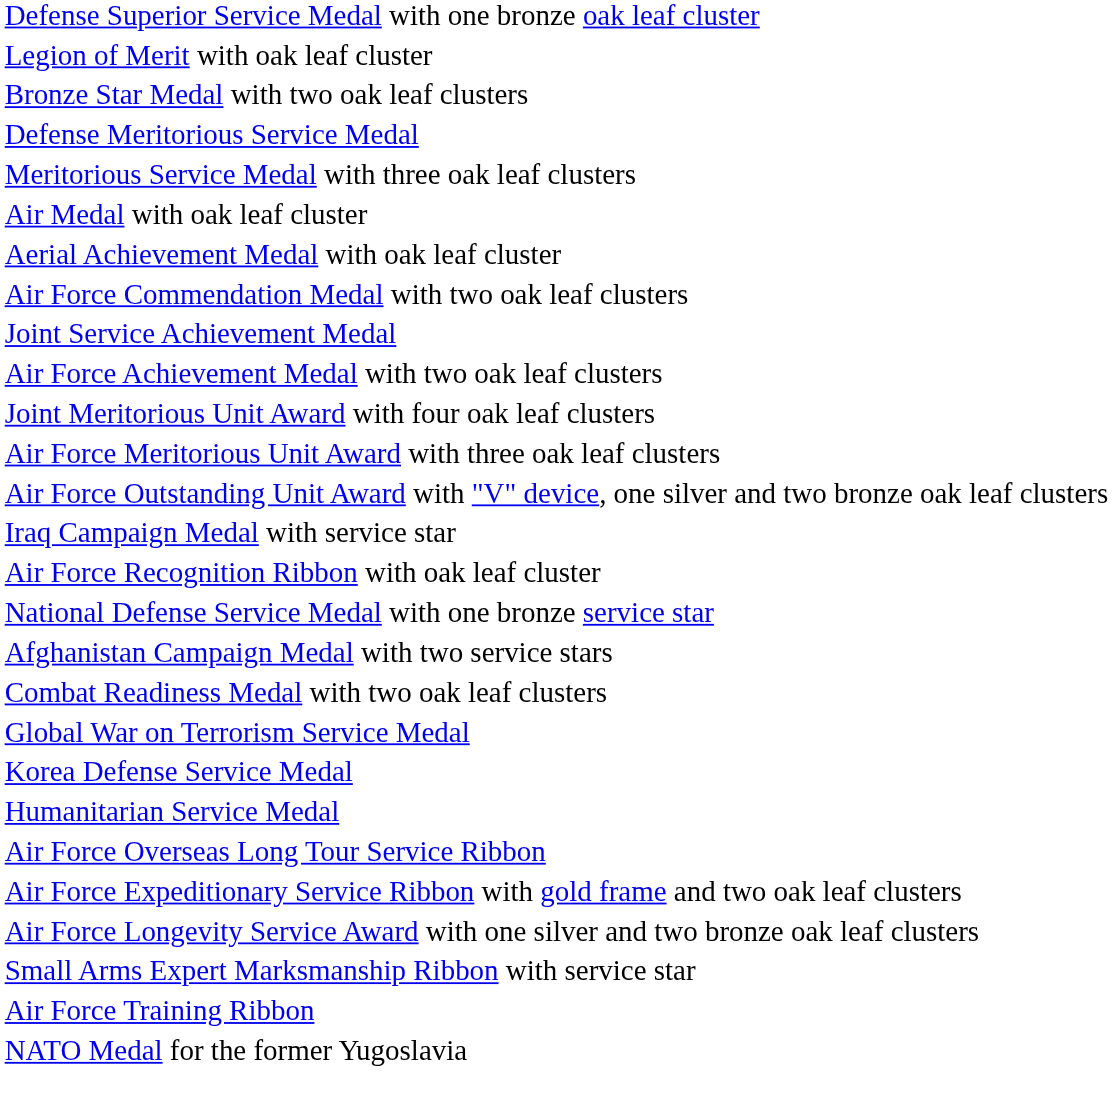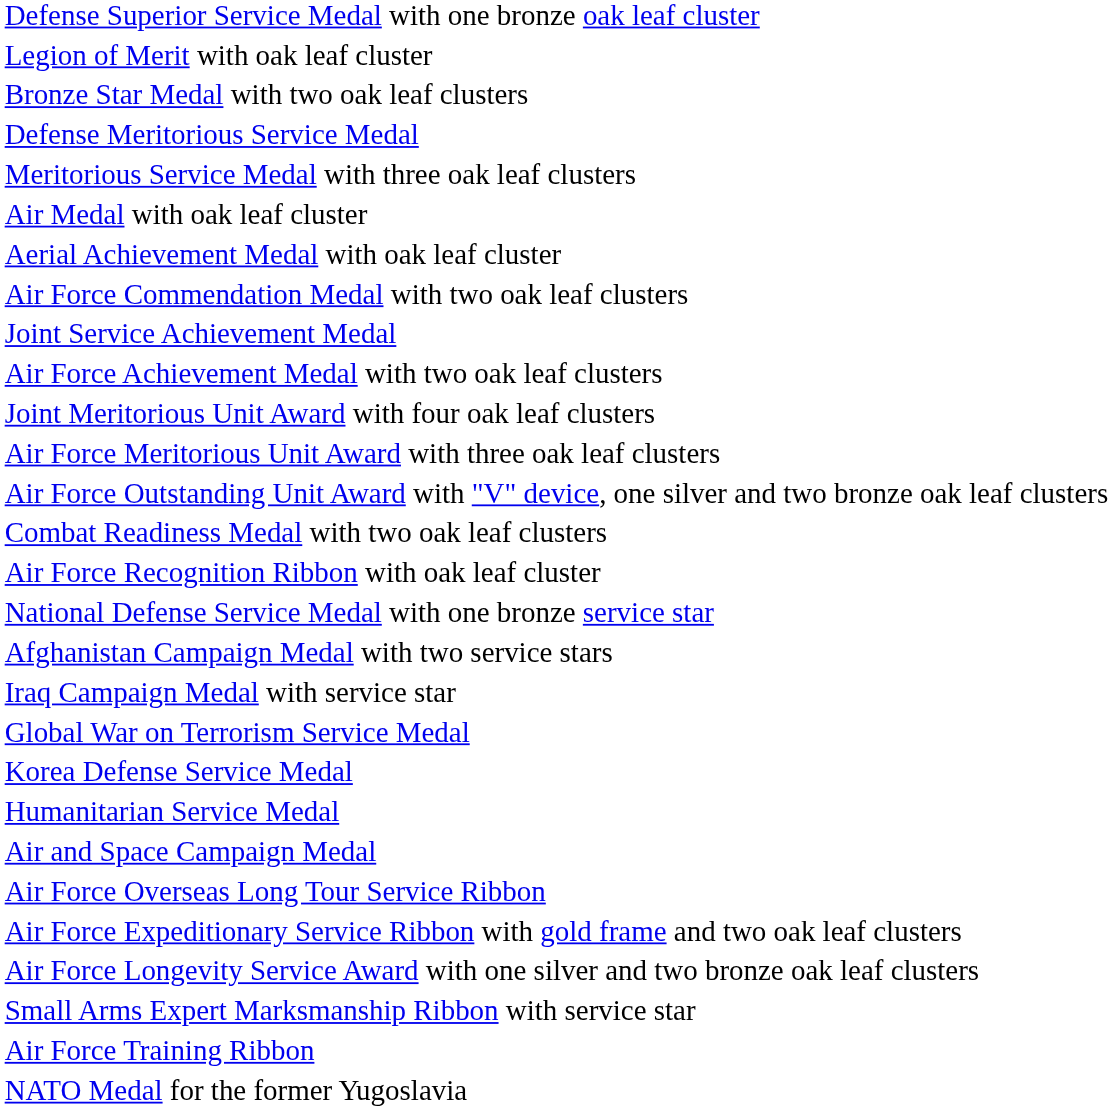 <table>
 <tr>
 <td><span></span><span></span></td>
 <td><a href='#'>Defense Superior Service Medal</a> with one bronze <a href='#'>oak leaf cluster</a></td>
 </tr>
 <tr>
 <td></td>
 <td><a href='#'>Legion of Merit</a> with oak leaf cluster</td>
 </tr>
 <tr>
 <td><span></span><span></span></td>
 <td><a href='#'>Bronze Star Medal</a> with two oak leaf clusters</td>
 </tr>
 <tr>
 <td></td>
 <td><a href='#'>Defense Meritorious Service Medal</a></td>
 </tr>
 <tr>
 <td><span></span><span></span><span></span></td>
 <td><a href='#'>Meritorious Service Medal</a> with three oak leaf clusters</td>
 </tr>
 <tr>
 <td></td>
 <td><a href='#'>Air Medal</a> with oak leaf cluster</td>
 </tr>
 <tr>
 <td></td>
 <td><a href='#'>Aerial Achievement Medal</a> with oak leaf cluster</td>
 </tr>
 <tr>
 <td><span></span><span></span></td>
 <td><a href='#'>Air Force Commendation Medal</a> with two oak leaf clusters</td>
 </tr>
 <tr>
 <td></td>
 <td><a href='#'>Joint Service Achievement Medal</a></td>
 </tr>
 <tr>
 <td><span></span><span></span></td>
 <td><a href='#'>Air Force Achievement Medal</a> with two oak leaf clusters</td>
 </tr>
 <tr>
 <td><span></span><span></span><span></span><span></span></td>
 <td><a href='#'>Joint Meritorious Unit Award</a> with four oak leaf clusters</td>
 </tr>
 <tr>
 <td><span></span><span></span><span></span></td>
 <td><a href='#'>Air Force Meritorious Unit Award</a> with three oak leaf clusters</td>
 </tr>
 <tr>
 <td><span></span><span></span><span></span><span></span></td>
 <td><a href='#'>Air Force Outstanding Unit Award</a> with <a href='#'>"V" device</a>, one silver and two bronze oak leaf clusters</td>
 </tr>
 <tr>
-<td></td>
-<td><a href='#'>Iraq Campaign Medal</a> with service star</td>
+<td><span></span><span></span></td>
+<td><a href='#'>Combat Readiness Medal</a> with two oak leaf clusters</td>
 </tr>
 <tr>
 <td></td>
 <td><a href='#'>Air Force Recognition Ribbon</a> with oak leaf cluster</td>
 </tr>
 <tr>
 <td></td>
 <td><a href='#'>National Defense Service Medal</a> with one bronze <a href='#'>service star</a></td>
 </tr>
 <tr>
 <td><span></span><span></span></td>
 <td><a href='#'>Afghanistan Campaign Medal</a> with two service stars</td>
 </tr>
 <tr>
-<td><span></span><span></span></td>
-<td><a href='#'>Combat Readiness Medal</a> with two oak leaf clusters</td>
+<td></td>
+<td><a href='#'>Iraq Campaign Medal</a> with service star</td>
 </tr>
 <tr>
 <td></td>
 <td><a href='#'>Global War on Terrorism Service Medal</a></td>
 </tr>
 <tr>
 <td></td>
 <td><a href='#'>Korea Defense Service Medal</a></td>
 </tr>
 <tr>
 <td></td>
 <td><a href='#'>Humanitarian Service Medal</a></td>
+</tr>
+<tr>
+<td></td>
+<td><a href='#'>Air and Space Campaign Medal</a></td>
 </tr>
 <tr>
 <td></td>
 <td><a href='#'>Air Force Overseas Long Tour Service Ribbon</a></td>
 </tr>
 <tr>
 <td><span></span><span></span></td>
 <td><a href='#'>Air Force Expeditionary Service Ribbon</a> with <a href='#'>gold frame</a> and two oak leaf clusters</td>
 </tr>
 <tr>
 <td><span></span><span></span><span></span></td>
 <td><a href='#'>Air Force Longevity Service Award</a> with one silver and two bronze oak leaf clusters</td>
 </tr>
 <tr>
 <td></td>
 <td><a href='#'>Small Arms Expert Marksmanship Ribbon</a> with service star</td>
 </tr>
 <tr>
 <td></td>
 <td><a href='#'>Air Force Training Ribbon</a></td>
 </tr>
 <tr>
 <td></td>
 <td><a href='#'>NATO Medal</a> for the former Yugoslavia</td>
 </tr>
 </table>
